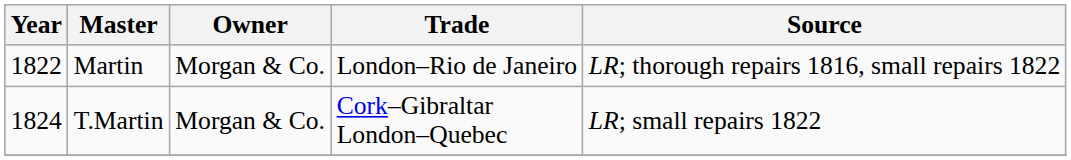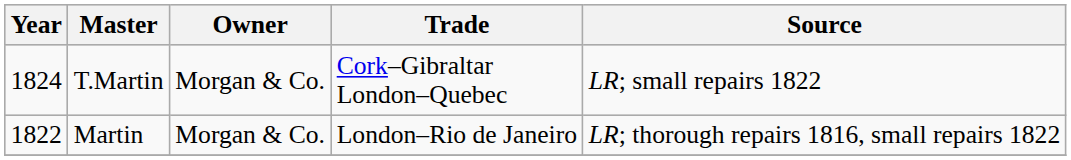 <table class="sortable wikitable">
 <tr>
 <th>Year</th>
 <th>Master</th>
 <th>Owner</th>
 <th>Trade</th>
 <th>Source</th>
 </tr>
 <tr>
+<td>1824</td>
+<td>T.Martin</td>
+<td>Morgan & Co.</td>
+<td><a href='#'>Cork</a>–Gibraltar<br>London–Quebec</td>
+<td><em>LR</em>; small repairs 1822</td>
+</tr>
+<tr>
 <td>1822</td>
 <td>Martin</td>
 <td>Morgan & Co.</td>
 <td>London–Rio de Janeiro</td>
 <td><em>LR</em>; thorough repairs 1816, small repairs 1822</td>
 </tr>
 <tr>
-<td>1824</td>
-<td>T.Martin</td>
-<td>Morgan & Co.</td>
-<td><a href='#'>Cork</a>–Gibraltar<br>London–Quebec</td>
-<td><em>LR</em>; small repairs 1822</td>
-</tr>
-<tr>
 </tr>
 </table>
